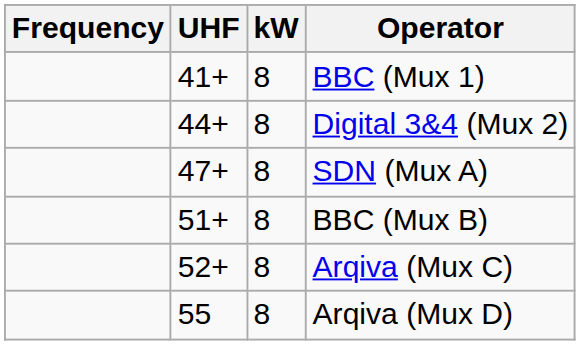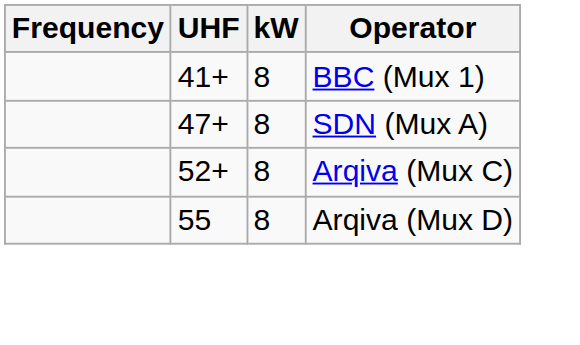 <table class="wikitable sortable">
 <tr>
 <th>Frequency</th>
 <th>UHF</th>
 <th>kW</th>
 <th>Operator</th>
 </tr>
 <tr>
 <td></td>
 <td>41+</td>
 <td>8</td>
 <td><a href='#'>BBC</a> (Mux 1)</td>
 </tr>
 <tr>
 <td></td>
-<td>44+</td>
-<td>8</td>
-<td><a href='#'>Digital 3&4</a> (Mux 2)</td>
-</tr>
-<tr>
-<td></td>
 <td>47+</td>
 <td>8</td>
 <td><a href='#'>SDN</a> (Mux A)</td>
-</tr>
-<tr>
-<td></td>
-<td>51+</td>
-<td>8</td>
-<td>BBC (Mux B)</td>
 </tr>
 <tr>
 <td></td>
 <td>52+</td>
 <td>8</td>
 <td><a href='#'>Arqiva</a> (Mux C)</td>
 </tr>
 <tr>
 <td></td>
 <td>55</td>
 <td>8</td>
 <td>Arqiva (Mux D)</td>
 </tr>
 </table>
